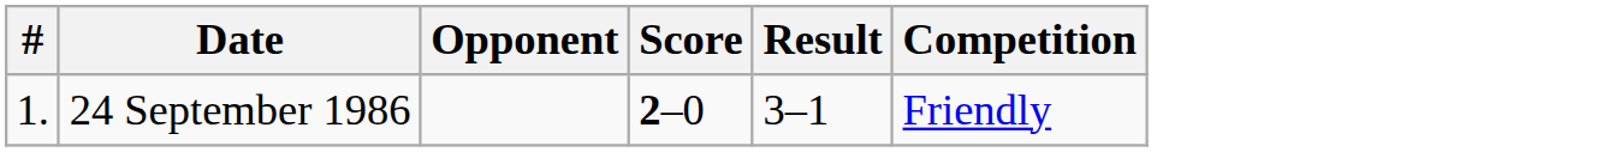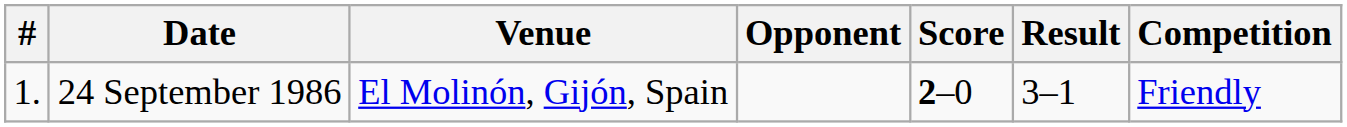 <table class="wikitable" style="font-size:100%">
 <tr>
 <th>#</th>
 <th>Date</th>
+<th>Venue</th>
 <th>Opponent</th>
 <th>Score</th>
 <th>Result</th>
 <th>Competition</th>
 </tr>
 <tr>
 <td>1.</td>
 <td>24 September 1986</td>
+<td><a href='#'>El Molinón</a>, <a href='#'>Gijón</a>, Spain</td>
 <td></td>
 <td><strong>2</strong>–0</td>
 <td>3–1</td>
 <td><a href='#'>Friendly</a></td>
 </tr>
 </table>
